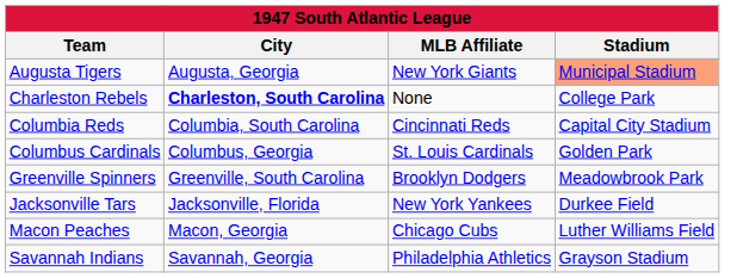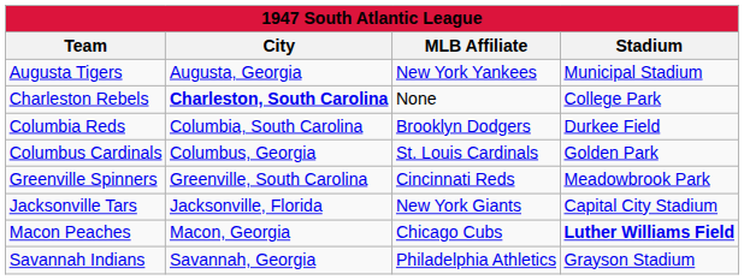 <table class="wikitable" style="width:auto">
 <tr>
 <td bgcolor="#DC143C" align="center" colspan="7"><strong><span>1947 South Atlantic League</span></strong></td>
 </tr>
 <tr>
 <th>Team</th>
 <th>City</th>
 <th>MLB Affiliate</th>
 <th>Stadium</th>
 </tr>
 <tr>
 <td><a href='#'>Augusta Tigers</a></td>
 <td><a href='#'>Augusta, Georgia</a></td>
-<td><a href='#'>New York Giants</a></td>
-<td style="background: lightsalmon;"><a href='#'>Municipal Stadium</a></td>
+<td><a href='#'>New York Yankees</a></td>
+<td><a href='#'>Municipal Stadium</a></td>
 </tr>
 <tr>
 <td><a href='#'>Charleston Rebels</a></td>
 <td><strong><a href='#'>Charleston, South Carolina</a></strong></td>
 <td>None</td>
 <td><a href='#'>College Park</a></td>
 </tr>
 <tr>
 <td><a href='#'>Columbia Reds</a></td>
 <td><a href='#'>Columbia, South Carolina</a></td>
-<td><a href='#'>Cincinnati Reds</a></td>
-<td><a href='#'>Capital City Stadium</a></td>
+<td><a href='#'>Brooklyn Dodgers</a></td>
+<td><a href='#'>Durkee Field</a></td>
 </tr>
 <tr>
 <td><a href='#'>Columbus Cardinals</a></td>
 <td><a href='#'>Columbus, Georgia</a></td>
 <td><a href='#'>St. Louis Cardinals</a></td>
 <td><a href='#'>Golden Park</a></td>
 </tr>
 <tr>
 <td><a href='#'>Greenville Spinners</a></td>
 <td><a href='#'>Greenville, South Carolina</a></td>
-<td><a href='#'>Brooklyn Dodgers</a></td>
+<td><a href='#'>Cincinnati Reds</a></td>
 <td><a href='#'>Meadowbrook Park</a></td>
 </tr>
 <tr>
 <td><a href='#'>Jacksonville Tars</a></td>
 <td><a href='#'>Jacksonville, Florida</a></td>
-<td><a href='#'>New York Yankees</a></td>
-<td><a href='#'>Durkee Field</a></td>
+<td><a href='#'>New York Giants</a></td>
+<td><a href='#'>Capital City Stadium</a></td>
 </tr>
 <tr>
 <td><a href='#'>Macon Peaches</a></td>
 <td><a href='#'>Macon, Georgia</a></td>
 <td><a href='#'>Chicago Cubs</a></td>
-<td><a href='#'>Luther Williams Field</a></td>
+<td><strong><a href='#'>Luther Williams Field</a></strong></td>
 </tr>
 <tr>
 <td><a href='#'>Savannah Indians</a></td>
 <td><a href='#'>Savannah, Georgia</a></td>
 <td><a href='#'>Philadelphia Athletics</a></td>
 <td><a href='#'>Grayson Stadium</a></td>
 </tr>
 </table>
